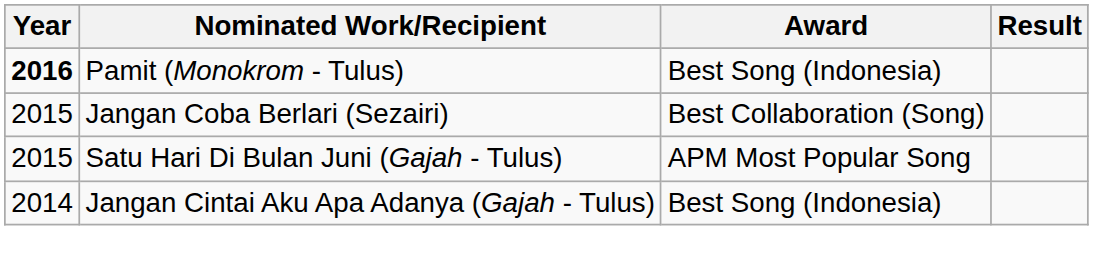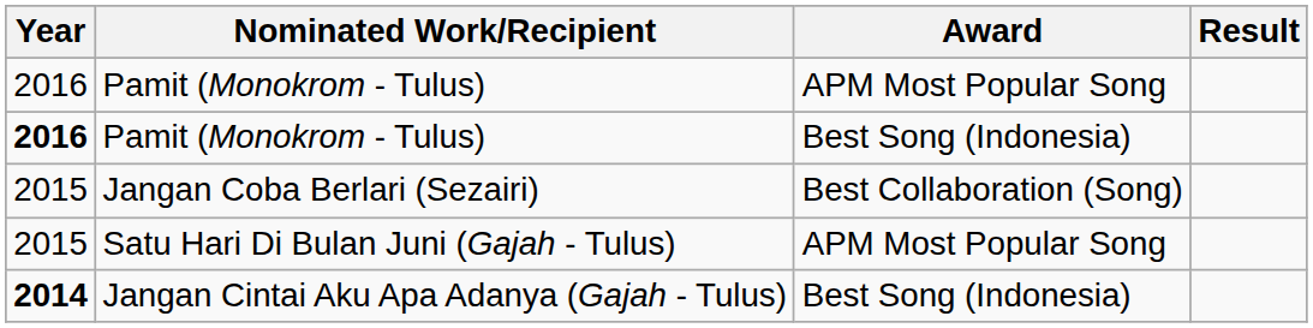 <table class="wikitable">
 <tr>
 <th>Year</th>
 <th>Nominated Work/Recipient</th>
 <th>Award</th>
 <th>Result</th>
+</tr>
+<tr>
+<td>2016</td>
+<td>Pamit (<em>Monokrom</em> - Tulus)</td>
+<td>APM Most Popular Song</td>
+<td></td>
 </tr>
 <tr>
 <td><strong>2016</strong></td>
 <td>Pamit (<em>Monokrom</em> - Tulus)</td>
 <td>Best Song (Indonesia)</td>
 <td></td>
 </tr>
 <tr>
 <td>2015</td>
 <td>Jangan Coba Berlari (Sezairi)</td>
 <td>Best Collaboration (Song)</td>
 <td></td>
 </tr>
 <tr>
 <td>2015</td>
 <td>Satu Hari Di Bulan Juni (<em>Gajah</em> - Tulus)</td>
 <td>APM Most Popular Song</td>
 <td></td>
 </tr>
 <tr>
-<td>2014</td>
+<td><strong>2014</strong></td>
 <td>Jangan Cintai Aku Apa Adanya (<em>Gajah</em> - Tulus)</td>
 <td>Best Song (Indonesia)</td>
 <td></td>
 </tr>
 </table>
